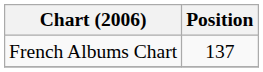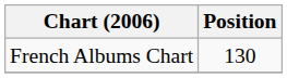 <table class="wikitable sortable">
 <tr>
 <th>Chart (2006)</th>
 <th align="center">Position</th>
 </tr>
 <tr>
 <td>French Albums Chart</td>
-<td align="center">137</td>
+<td align="center">130</td>
 </tr>
 <tr>
 </tr>
 </table>
